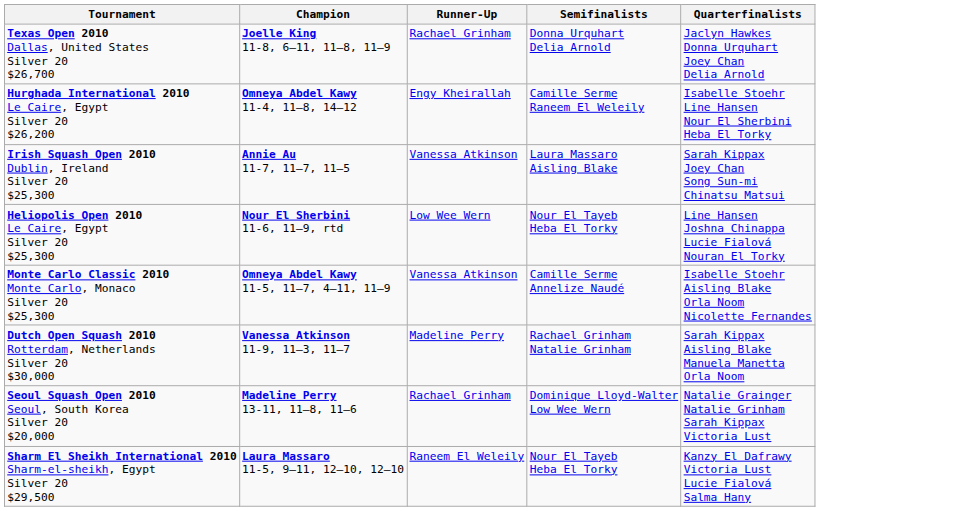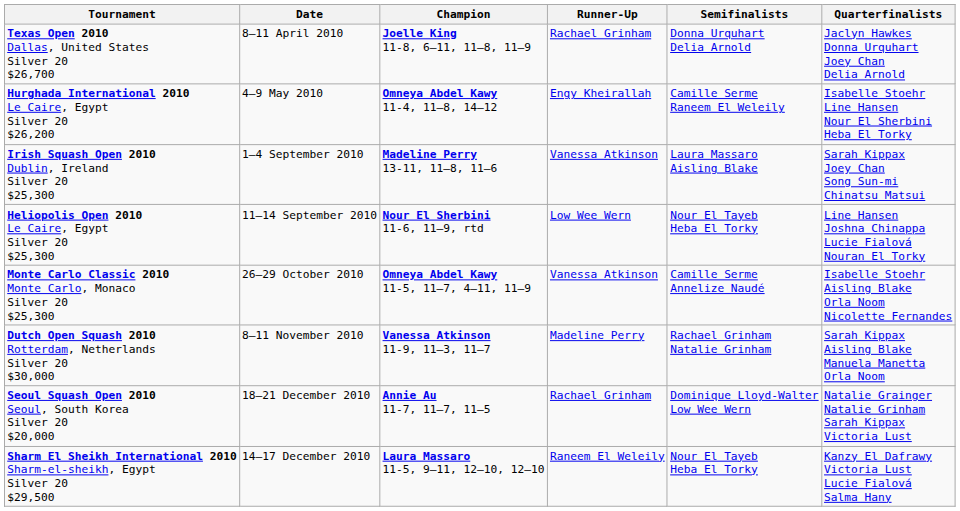 <table class="wikitable" style="font-size:88%">
 <tr>
 <th>Tournament</th>
+<th>Date</th>
 <th>Champion</th>
 <th>Runner-Up</th>
 <th>Semifinalists</th>
 <th>Quarterfinalists</th>
 </tr>
 <tr valign=top>
 <td><strong><a href='#'>Texas Open</a> 2010</strong><br> <a href='#'>Dallas</a>, United States<br>Silver 20<br>$26,700</td>
+<td>8–11 April 2010</td>
 <td> <strong><a href='#'>Joelle King</a></strong><br>11-8, 6–11, 11–8, 11–9</td>
 <td> <a href='#'>Rachael Grinham</a></td>
 <td> <a href='#'>Donna Urquhart</a><br> <a href='#'>Delia Arnold</a></td>
 <td> <a href='#'>Jaclyn Hawkes</a><br> <a href='#'>Donna Urquhart</a><br> <a href='#'>Joey Chan</a><br> <a href='#'>Delia Arnold</a></td>
 </tr>
 <tr valign=top>
 <td><strong><a href='#'>Hurghada International</a> 2010</strong><br> <a href='#'>Le Caire</a>, Egypt<br>Silver 20<br>$26,200</td>
+<td>4–9 May 2010</td>
 <td> <strong><a href='#'>Omneya Abdel Kawy</a></strong><br>11-4, 11–8, 14–12</td>
 <td> <a href='#'>Engy Kheirallah</a></td>
 <td> <a href='#'>Camille Serme</a><br> <a href='#'>Raneem El Weleily</a></td>
 <td> <a href='#'>Isabelle Stoehr</a><br> <a href='#'>Line Hansen</a><br> <a href='#'>Nour El Sherbini</a><br> <a href='#'>Heba El Torky</a></td>
 </tr>
 <tr valign=top>
 <td><strong><a href='#'>Irish Squash Open</a> 2010</strong><br> <a href='#'>Dublin</a>, Ireland<br>Silver 20<br>$25,300</td>
-<td> <strong><a href='#'>Annie Au</a></strong><br>11-7, 11–7, 11–5</td>
+<td>1–4 September 2010</td>
+<td> <strong><a href='#'>Madeline Perry</a></strong><br>13-11, 11–8, 11–6</td>
 <td> <a href='#'>Vanessa Atkinson</a></td>
 <td> <a href='#'>Laura Massaro</a><br> <a href='#'>Aisling Blake</a></td>
 <td> <a href='#'>Sarah Kippax</a><br> <a href='#'>Joey Chan</a><br> <a href='#'>Song Sun-mi</a><br> <a href='#'>Chinatsu Matsui</a></td>
 </tr>
 <tr valign=top>
 <td><strong><a href='#'>Heliopolis Open</a> 2010</strong><br> <a href='#'>Le Caire</a>, Egypt<br>Silver 20<br>$25,300</td>
+<td>11–14 September 2010</td>
 <td> <strong><a href='#'>Nour El Sherbini</a></strong><br>11-6, 11–9, rtd</td>
 <td> <a href='#'>Low Wee Wern</a></td>
 <td> <a href='#'>Nour El Tayeb</a><br> <a href='#'>Heba El Torky</a></td>
 <td> <a href='#'>Line Hansen</a><br> <a href='#'>Joshna Chinappa</a><br> <a href='#'>Lucie Fialová</a><br> <a href='#'>Nouran El Torky</a></td>
 </tr>
 <tr valign=top>
 <td><strong><a href='#'>Monte Carlo Classic</a> 2010</strong><br> <a href='#'>Monte Carlo</a>, Monaco<br>Silver 20<br>$25,300</td>
+<td>26–29 October 2010</td>
 <td> <strong><a href='#'>Omneya Abdel Kawy</a></strong><br>11-5, 11–7, 4–11, 11–9</td>
 <td> <a href='#'>Vanessa Atkinson</a></td>
 <td> <a href='#'>Camille Serme</a><br> <a href='#'>Annelize Naudé</a></td>
 <td> <a href='#'>Isabelle Stoehr</a><br> <a href='#'>Aisling Blake</a><br> <a href='#'>Orla Noom</a><br> <a href='#'>Nicolette Fernandes</a></td>
 </tr>
 <tr valign=top>
 <td><strong><a href='#'>Dutch Open Squash</a> 2010</strong><br> <a href='#'>Rotterdam</a>, Netherlands<br>Silver 20<br>$30,000</td>
+<td>8–11 November 2010</td>
 <td> <strong><a href='#'>Vanessa Atkinson</a></strong><br>11-9, 11–3, 11–7</td>
 <td> <a href='#'>Madeline Perry</a></td>
 <td> <a href='#'>Rachael Grinham</a><br> <a href='#'>Natalie Grinham</a></td>
 <td> <a href='#'>Sarah Kippax</a><br> <a href='#'>Aisling Blake</a><br> <a href='#'>Manuela Manetta</a><br> <a href='#'>Orla Noom</a></td>
 </tr>
 <tr valign=top>
 <td><strong><a href='#'>Seoul Squash Open</a> 2010</strong><br> <a href='#'>Seoul</a>, South Korea<br>Silver 20<br>$20,000</td>
-<td> <strong><a href='#'>Madeline Perry</a></strong><br>13-11, 11–8, 11–6</td>
+<td>18–21 December 2010</td>
+<td> <strong><a href='#'>Annie Au</a></strong><br>11-7, 11–7, 11–5</td>
 <td> <a href='#'>Rachael Grinham</a></td>
 <td> <a href='#'>Dominique Lloyd-Walter</a><br> <a href='#'>Low Wee Wern</a></td>
 <td> <a href='#'>Natalie Grainger</a><br> <a href='#'>Natalie Grinham</a><br> <a href='#'>Sarah Kippax</a><br> <a href='#'>Victoria Lust</a></td>
 </tr>
 <tr valign=top>
 <td><strong><a href='#'>Sharm El Sheikh International</a> 2010</strong><br> <a href='#'>Sharm-el-sheikh</a>, Egypt<br>Silver 20<br>$29,500</td>
+<td>14–17 December 2010</td>
 <td> <strong><a href='#'>Laura Massaro</a></strong><br>11-5, 9–11, 12–10, 12–10</td>
 <td> <a href='#'>Raneem El Weleily</a></td>
 <td> <a href='#'>Nour El Tayeb</a><br> <a href='#'>Heba El Torky</a></td>
 <td> <a href='#'>Kanzy El Dafrawy</a><br> <a href='#'>Victoria Lust</a><br> <a href='#'>Lucie Fialová</a><br> <a href='#'>Salma Hany</a></td>
 </tr>
 </table>
